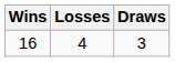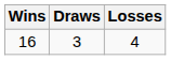 <table class="wikitable">
 <tr>
 <th>Wins</th>
+<th>Draws</th>
 <th>Losses</th>
-<th>Draws</th>
 </tr>
 <tr>
 <td align=center>16</td>
+<td align=center>3</td>
 <td align=center>4</td>
-<td align=center>3</td>
 </tr>
 </table>
